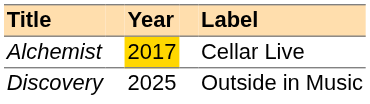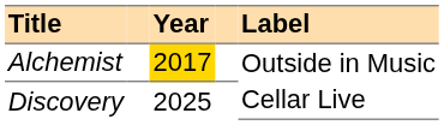 <table cellspacing="0" cellpadding="2" border="0">
 <tr style="background:#ffdead;">
 <th align="left" style="border-bottom:1px solid grey; border-top:1px solid grey;">Title</th>
 <th width="10" style="border-bottom:1px solid grey; border-top:1px solid grey;"></th>
 <th align="left" style="border-bottom:1px solid grey; border-top:1px solid grey;">Year</th>
 <th width="10" style="border-bottom:1px solid grey; border-top:1px solid grey;"></th>
 <th align="left" style="border-bottom:1px solid grey; border-top:1px solid grey;">Label</th>
 </tr>
 <tr>
 <td style="border-bottom:1px solid grey;"><em>Alchemist</em></td>
 <td style="border-bottom:1px solid grey;"></td>
 <td style="background: gold; border-bottom:1px solid grey;">2017</td>
 <td style="border-bottom:1px solid grey;"></td>
-<td style="border-bottom:1px solid grey;">Cellar Live </td>
+<td>Outside in Music</td>
 </tr>
 <tr>
 <td><em>Discovery</em></td>
 <td></td>
 <td>2025</td>
 <td></td>
-<td>Outside in Music</td>
+<td style="border-bottom:1px solid grey;">Cellar Live </td>
 </tr>
 </table>
